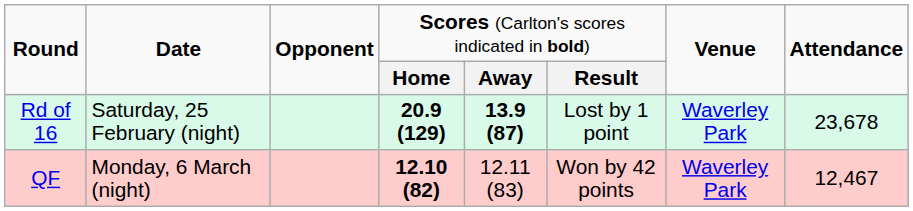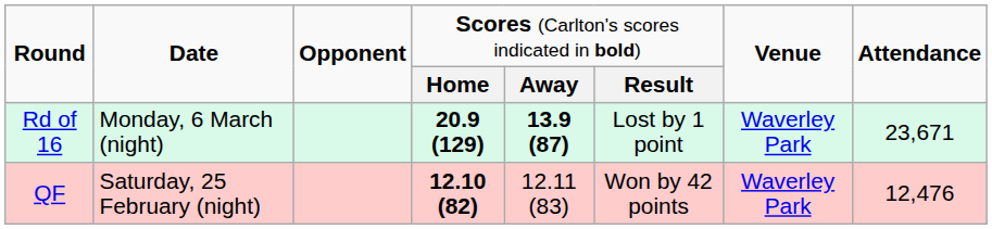 <table class="wikitable" style="font-size:90%; text-align:center; width: 100%; margin-left: auto; margin-right: auto;">
 <tr>
 <td rowspan=2><strong>Round</strong></td>
 <td rowspan=2><strong>Date</strong></td>
 <td rowspan=2><strong>Opponent</strong></td>
 <td colspan=3><strong>Scores</strong> <small>(Carlton's scores indicated in <strong>bold</strong>)</small></td>
 <td rowspan=2><strong>Venue</strong></td>
 <td rowspan=2><strong>Attendance</strong></td>
 </tr>
 <tr>
 <th>Home</th>
 <th>Away</th>
 <th>Result</th>
 </tr>
 <tr style="background:#d9f9e9;">
 <td><a href='#'>Rd of 16</a></td>
-<td align=left>Saturday, 25 February (night)</td>
+<td align=left>Monday, 6 March (night)</td>
 <td align=left></td>
 <td><strong>20.9 (129)</strong></td>
 <td><strong>13.9 (87)</strong></td>
 <td>Lost by 1 point</td>
 <td><a href='#'>Waverley Park</a></td>
-<td>23,678</td>
+<td>23,671</td>
 </tr>
 <tr style="background:#fcc;">
 <td><a href='#'>QF</a></td>
-<td align=left>Monday, 6 March (night)</td>
+<td align=left>Saturday, 25 February (night)</td>
 <td align=left></td>
 <td><strong>12.10 (82)</strong></td>
 <td>12.11 (83)</td>
 <td>Won by 42 points</td>
 <td><a href='#'>Waverley Park</a></td>
-<td>12,467</td>
+<td>12,476</td>
 </tr>
 </table>
